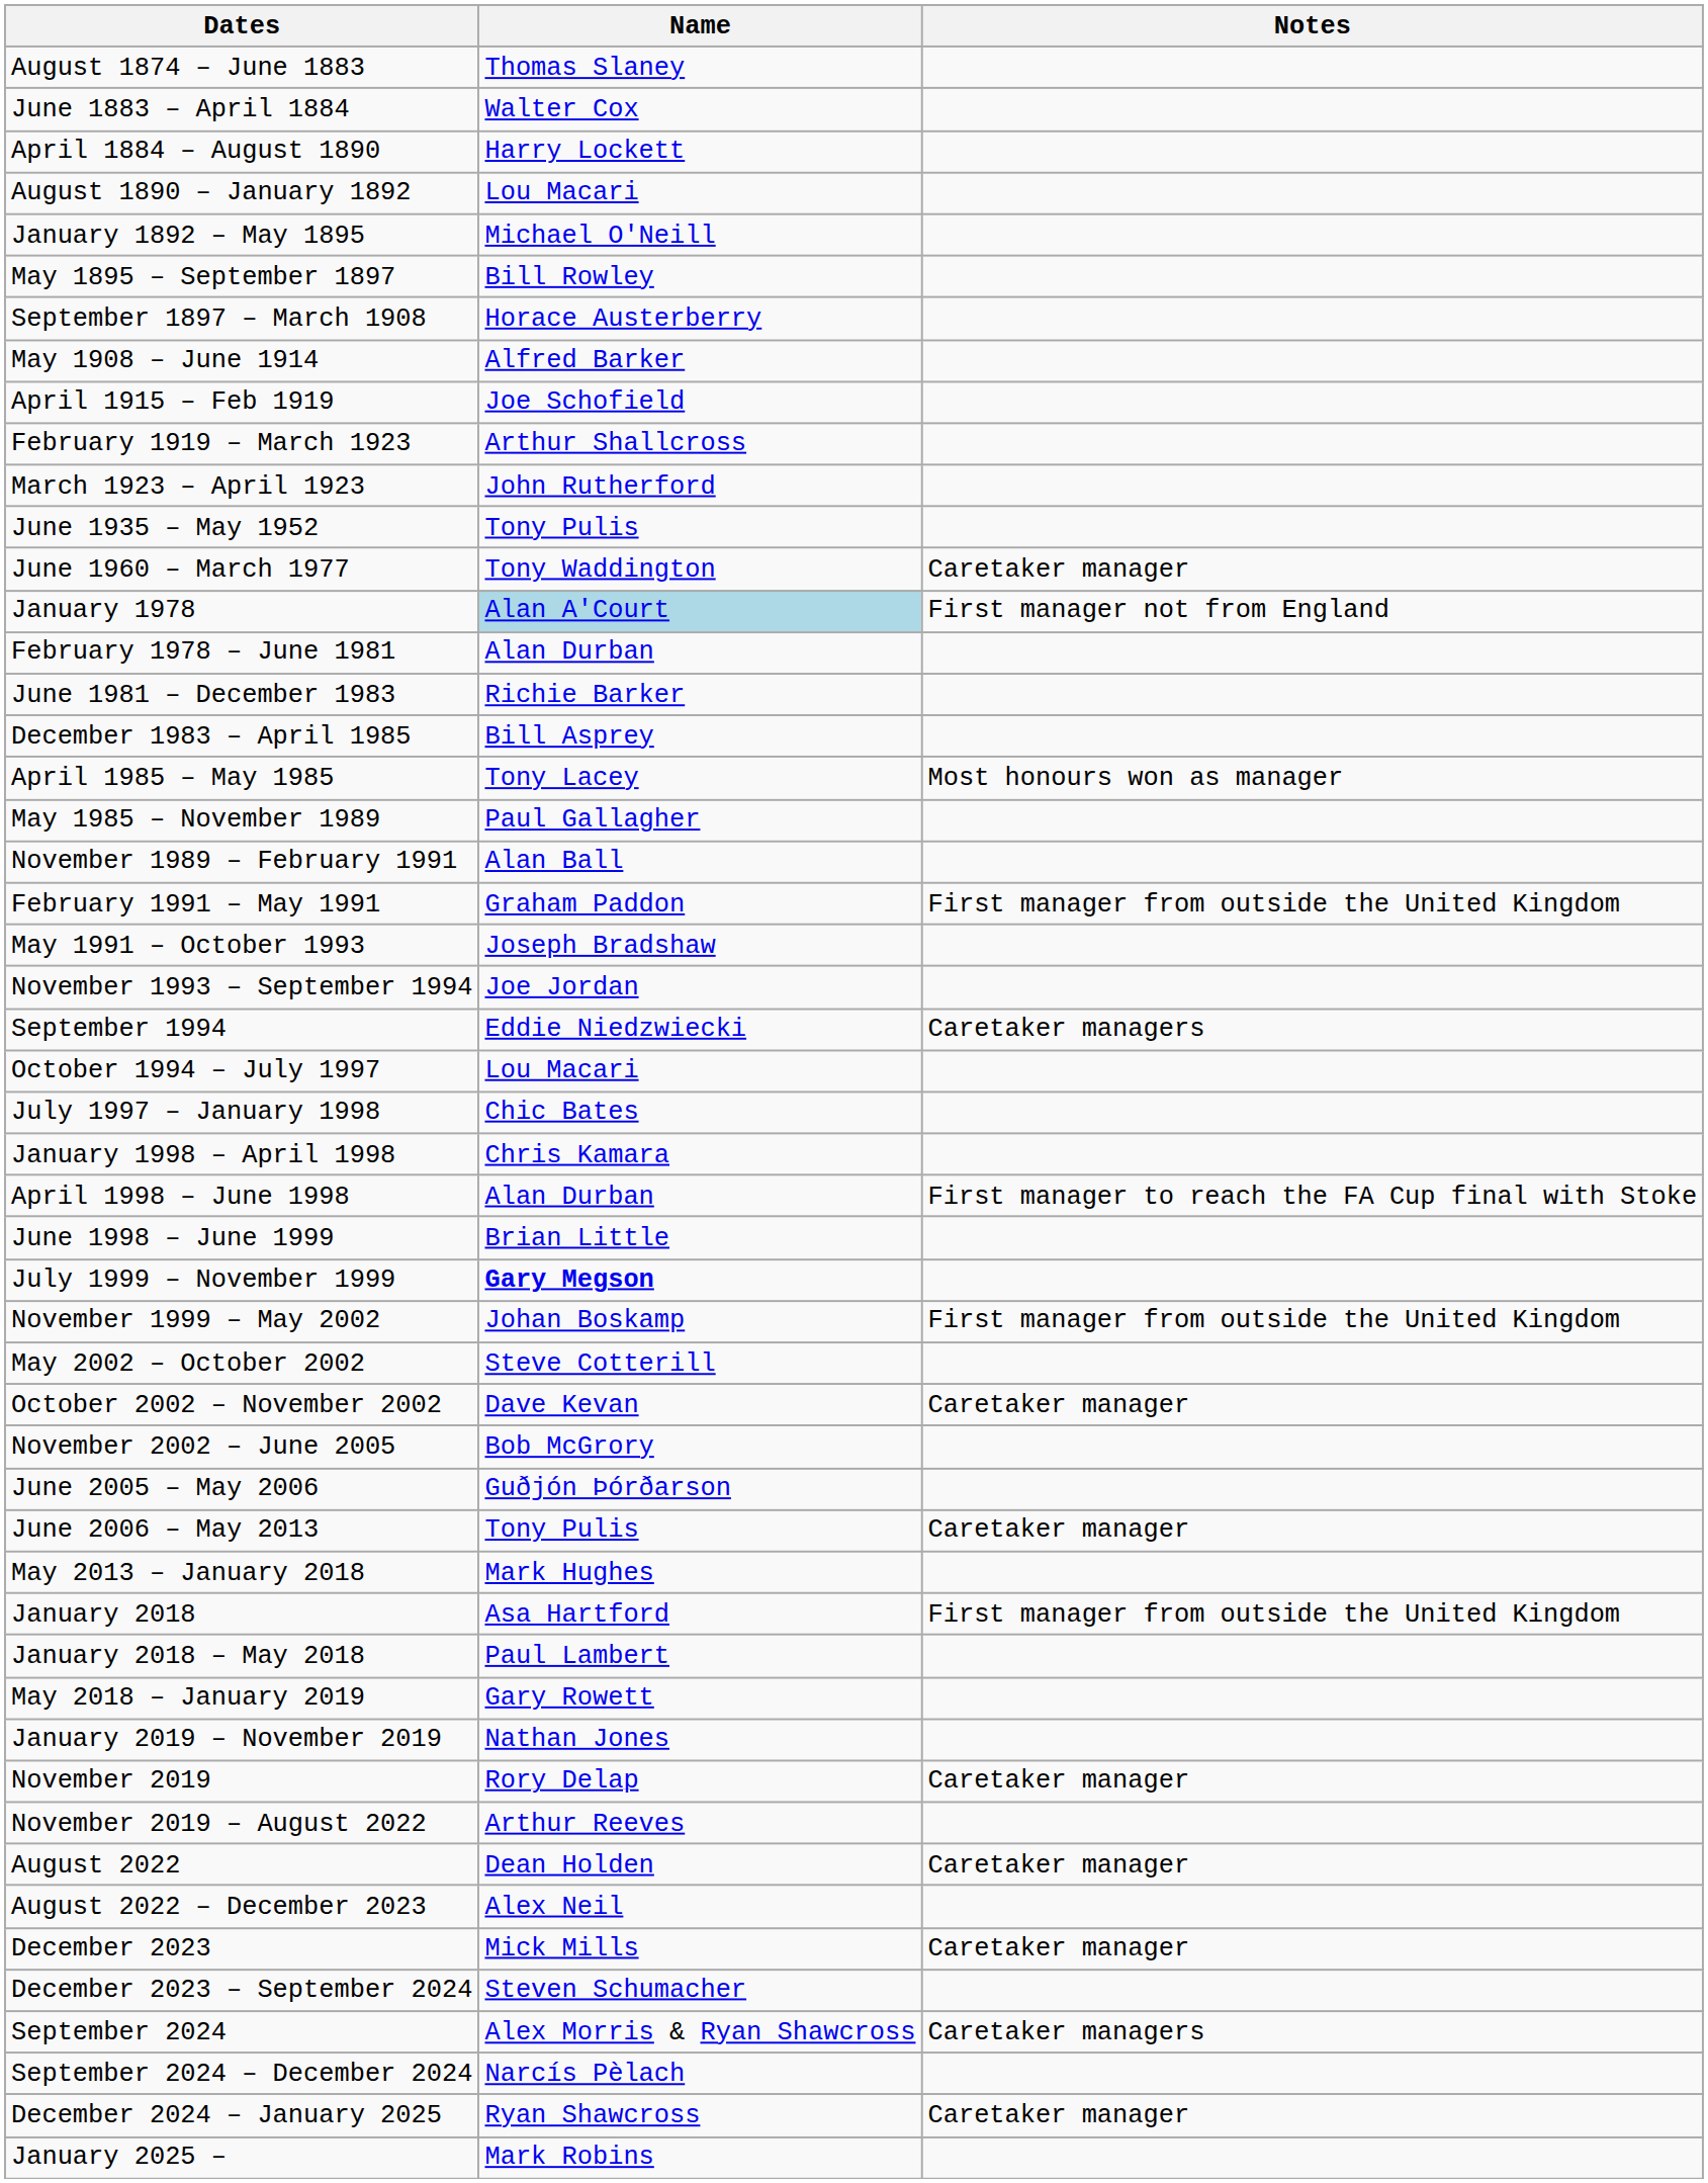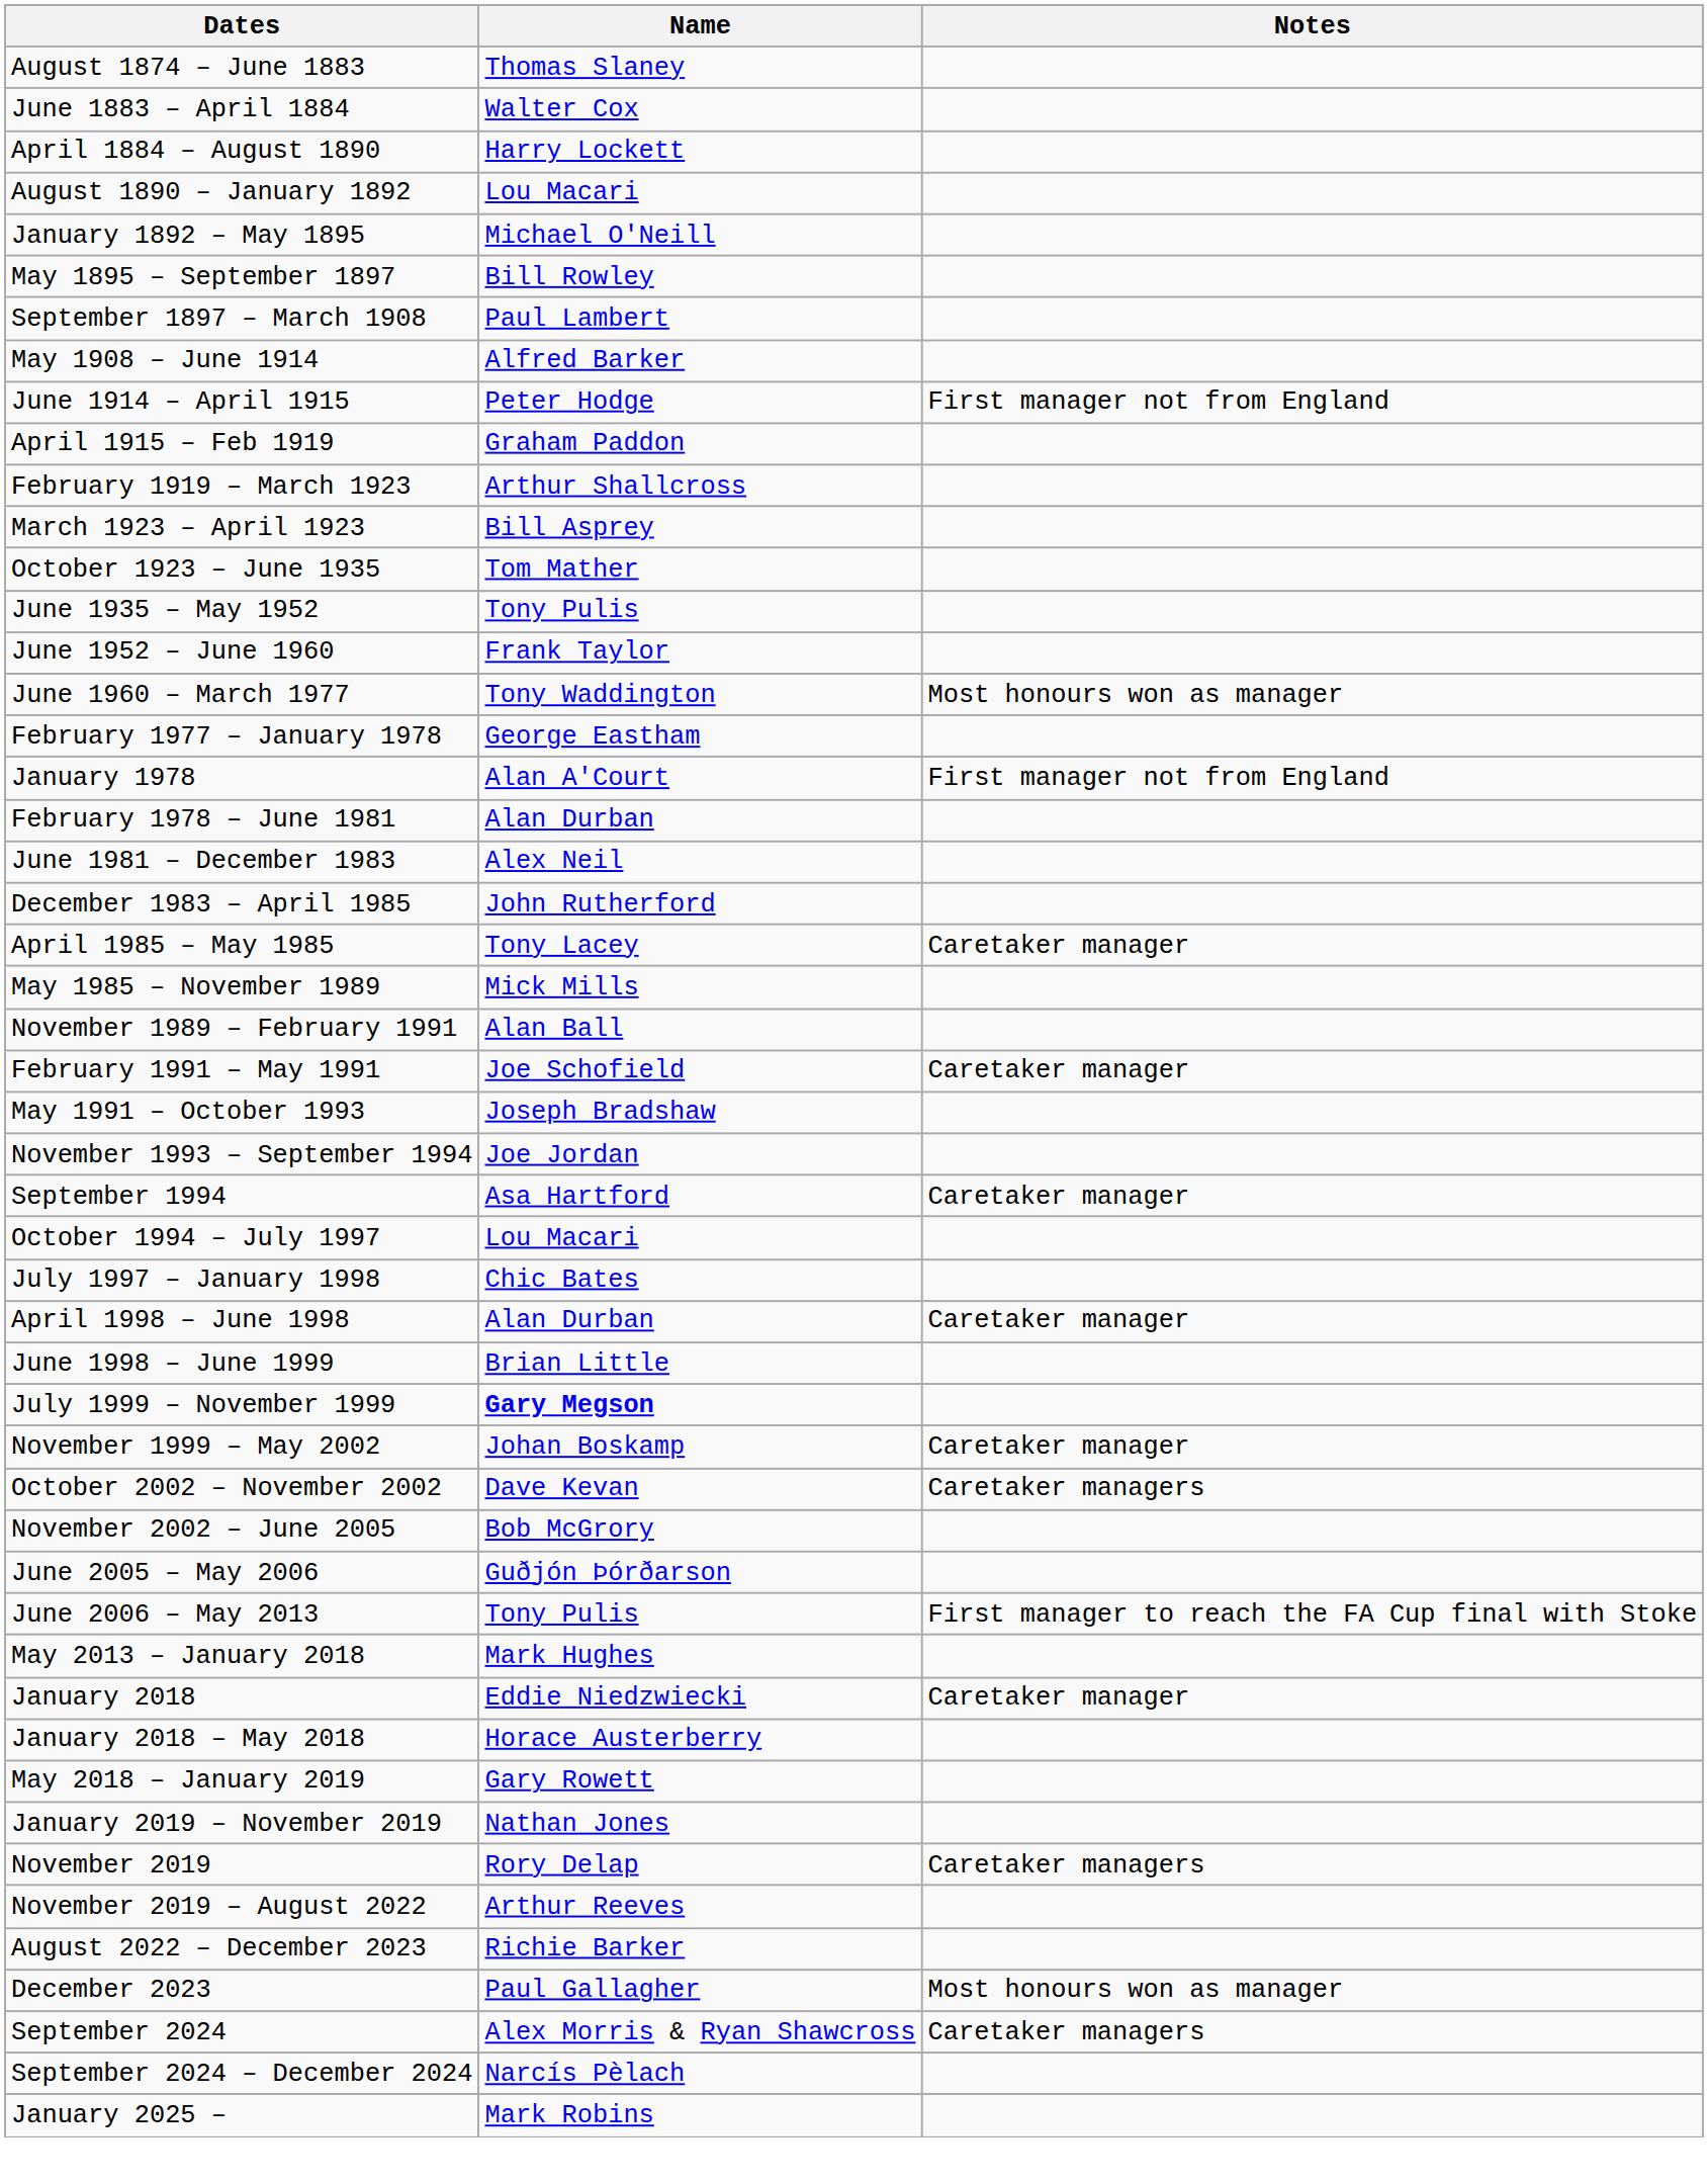 <table class="wikitable">
 <tr>
 <th>Dates</th>
 <th>Name</th>
 <th>Notes</th>
 </tr>
 <tr>
 <td>August 1874 – June 1883</td>
 <td> <a href='#'>Thomas Slaney</a></td>
 <td></td>
 </tr>
 <tr>
 <td>June 1883 – April 1884</td>
 <td> <a href='#'>Walter Cox</a></td>
 <td></td>
 </tr>
 <tr>
 <td>April 1884 – August 1890</td>
 <td> <a href='#'>Harry Lockett</a></td>
 <td></td>
 </tr>
 <tr>
 <td>August 1890 – January 1892</td>
 <td> <a href='#'>Lou Macari</a></td>
 <td></td>
 </tr>
 <tr>
 <td>January 1892 – May 1895</td>
 <td> <a href='#'>Michael O'Neill</a></td>
 <td></td>
 </tr>
 <tr>
 <td>May 1895 – September 1897</td>
 <td> <a href='#'>Bill Rowley</a></td>
 <td></td>
 </tr>
 <tr>
 <td>September 1897 – March 1908</td>
-<td> <a href='#'>Horace Austerberry</a></td>
+<td> <a href='#'>Paul Lambert</a></td>
 <td></td>
 </tr>
 <tr>
 <td>May 1908 – June 1914</td>
 <td> <a href='#'>Alfred Barker</a></td>
 <td></td>
 </tr>
 <tr>
+<td>June 1914 – April 1915</td>
+<td> <a href='#'>Peter Hodge</a></td>
+<td>First manager not from England</td>
+</tr>
+<tr>
 <td>April 1915 – Feb 1919</td>
-<td> <a href='#'>Joe Schofield</a></td>
+<td> <a href='#'>Graham Paddon</a></td>
 <td></td>
 </tr>
 <tr>
 <td>February 1919 – March 1923</td>
 <td> <a href='#'>Arthur Shallcross</a></td>
 <td></td>
 </tr>
 <tr>
 <td>March 1923 – April 1923</td>
-<td> <a href='#'>John Rutherford</a></td>
+<td> <a href='#'>Bill Asprey</a></td>
+<td></td>
+</tr>
+<tr>
+<td>October 1923 – June 1935</td>
+<td> <a href='#'>Tom Mather</a></td>
 <td></td>
 </tr>
 <tr>
 <td>June 1935 – May 1952</td>
 <td> <a href='#'>Tony Pulis</a></td>
 <td></td>
 </tr>
 <tr>
+<td>June 1952 – June 1960</td>
+<td> <a href='#'>Frank Taylor</a></td>
+<td></td>
+</tr>
+<tr>
 <td>June 1960 – March 1977</td>
 <td> <a href='#'>Tony Waddington</a></td>
-<td>Caretaker manager</td>
+<td>Most honours won as manager</td>
+</tr>
+<tr>
+<td>February 1977 – January 1978</td>
+<td> <a href='#'>George Eastham</a></td>
+<td></td>
 </tr>
 <tr>
 <td>January 1978</td>
-<td style="background: lightblue;"> <a href='#'>Alan A'Court</a></td>
+<td> <a href='#'>Alan A'Court</a></td>
 <td>First manager not from England</td>
 </tr>
 <tr>
 <td>February 1978 – June 1981</td>
 <td> <a href='#'>Alan Durban</a></td>
 <td></td>
 </tr>
 <tr>
 <td>June 1981 – December 1983</td>
-<td> <a href='#'>Richie Barker</a></td>
+<td> <a href='#'>Alex Neil</a></td>
 <td></td>
 </tr>
 <tr>
 <td>December 1983 – April 1985</td>
-<td> <a href='#'>Bill Asprey</a></td>
+<td> <a href='#'>John Rutherford</a></td>
 <td></td>
 </tr>
 <tr>
 <td>April 1985 – May 1985</td>
 <td> <a href='#'>Tony Lacey</a></td>
-<td>Most honours won as manager</td>
+<td>Caretaker manager</td>
 </tr>
 <tr>
 <td>May 1985 – November 1989</td>
-<td> <a href='#'>Paul Gallagher</a></td>
+<td> <a href='#'>Mick Mills</a></td>
 <td></td>
 </tr>
 <tr>
 <td>November 1989 – February 1991</td>
 <td> <a href='#'>Alan Ball</a></td>
 <td></td>
 </tr>
 <tr>
 <td>February 1991 – May 1991</td>
-<td> <a href='#'>Graham Paddon</a></td>
-<td>First manager from outside the United Kingdom</td>
+<td> <a href='#'>Joe Schofield</a></td>
+<td>Caretaker manager</td>
 </tr>
 <tr>
 <td>May 1991 – October 1993</td>
 <td> <a href='#'>Joseph Bradshaw</a></td>
 <td></td>
 </tr>
 <tr>
 <td>November 1993 – September 1994</td>
 <td> <a href='#'>Joe Jordan</a></td>
 <td></td>
 </tr>
 <tr>
 <td>September 1994</td>
-<td> <a href='#'>Eddie Niedzwiecki</a></td>
-<td>Caretaker managers</td>
+<td> <a href='#'>Asa Hartford</a></td>
+<td>Caretaker manager</td>
 </tr>
 <tr>
 <td>October 1994 – July 1997</td>
 <td> <a href='#'>Lou Macari</a></td>
 <td></td>
 </tr>
 <tr>
 <td>July 1997 – January 1998</td>
 <td> <a href='#'>Chic Bates</a></td>
 <td></td>
 </tr>
 <tr>
-<td>January 1998 – April 1998</td>
-<td> <a href='#'>Chris Kamara</a></td>
-<td></td>
-</tr>
-<tr>
 <td>April 1998 – June 1998</td>
 <td> <a href='#'>Alan Durban</a></td>
-<td>First manager to reach the FA Cup final with Stoke</td>
+<td>Caretaker manager</td>
 </tr>
 <tr>
 <td>June 1998 – June 1999</td>
 <td> <a href='#'>Brian Little</a></td>
 <td></td>
 </tr>
 <tr>
 <td>July 1999 – November 1999</td>
 <td><strong> <a href='#'>Gary Megson</a></strong></td>
 <td></td>
 </tr>
 <tr>
 <td>November 1999 – May 2002</td>
 <td> <a href='#'>Johan Boskamp</a></td>
-<td>First manager from outside the United Kingdom</td>
-</tr>
-<tr>
-<td>May 2002 – October 2002</td>
-<td> <a href='#'>Steve Cotterill</a></td>
-<td></td>
+<td>Caretaker manager</td>
 </tr>
 <tr>
 <td>October 2002 – November 2002</td>
 <td> <a href='#'>Dave Kevan</a></td>
-<td>Caretaker manager</td>
+<td>Caretaker managers</td>
 </tr>
 <tr>
 <td>November 2002 – June 2005</td>
 <td> <a href='#'>Bob McGrory</a></td>
 <td></td>
 </tr>
 <tr>
 <td>June 2005 – May 2006</td>
 <td> <a href='#'>Guðjón Þórðarson</a></td>
 <td></td>
 </tr>
 <tr>
 <td>June 2006 – May 2013</td>
 <td> <a href='#'>Tony Pulis</a></td>
-<td>Caretaker manager</td>
+<td>First manager to reach the FA Cup final with Stoke</td>
 </tr>
 <tr>
 <td>May 2013 – January 2018</td>
 <td> <a href='#'>Mark Hughes</a></td>
 <td></td>
 </tr>
 <tr>
 <td>January 2018</td>
-<td> <a href='#'>Asa Hartford</a></td>
-<td>First manager from outside the United Kingdom</td>
+<td> <a href='#'>Eddie Niedzwiecki</a></td>
+<td>Caretaker manager</td>
 </tr>
 <tr>
 <td>January 2018 – May 2018</td>
-<td> <a href='#'>Paul Lambert</a></td>
+<td> <a href='#'>Horace Austerberry</a></td>
 <td></td>
 </tr>
 <tr>
 <td>May 2018 – January 2019</td>
 <td> <a href='#'>Gary Rowett</a></td>
 <td></td>
 </tr>
 <tr>
 <td>January 2019 – November 2019</td>
 <td> <a href='#'>Nathan Jones</a></td>
 <td></td>
 </tr>
 <tr>
 <td>November 2019</td>
 <td> <a href='#'>Rory Delap</a></td>
-<td>Caretaker manager</td>
+<td>Caretaker managers</td>
 </tr>
 <tr>
 <td>November 2019 – August 2022</td>
 <td> <a href='#'>Arthur Reeves</a></td>
 <td></td>
 </tr>
 <tr>
-<td>August 2022</td>
-<td> <a href='#'>Dean Holden</a></td>
-<td>Caretaker manager</td>
-</tr>
-<tr>
 <td>August 2022 – December 2023</td>
-<td> <a href='#'>Alex Neil</a></td>
+<td> <a href='#'>Richie Barker</a></td>
 <td></td>
 </tr>
 <tr>
 <td>December 2023</td>
-<td> <a href='#'>Mick Mills</a></td>
-<td>Caretaker manager</td>
-</tr>
-<tr>
-<td>December 2023 – September 2024</td>
-<td> <a href='#'>Steven Schumacher</a></td>
-<td></td>
+<td> <a href='#'>Paul Gallagher</a></td>
+<td>Most honours won as manager</td>
 </tr>
 <tr>
 <td>September 2024</td>
 <td> <a href='#'>Alex Morris</a> & <a href='#'>Ryan Shawcross</a></td>
 <td>Caretaker managers</td>
 </tr>
 <tr>
 <td>September 2024 – December 2024</td>
 <td> <a href='#'>Narcís Pèlach</a></td>
 </tr>
 <tr>
-<td>December 2024  –  January 2025</td>
-<td> <a href='#'>Ryan Shawcross</a></td>
-<td>Caretaker manager</td>
-</tr>
-<tr>
 <td>January 2025 –</td>
 <td> <a href='#'>Mark Robins</a></td>
 <td></td>
 </tr>
 <tr>
 </tr>
 </table>
